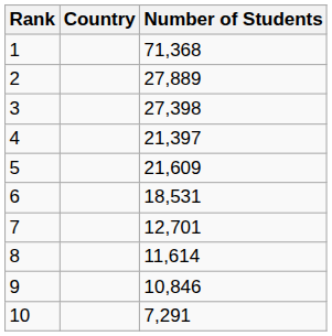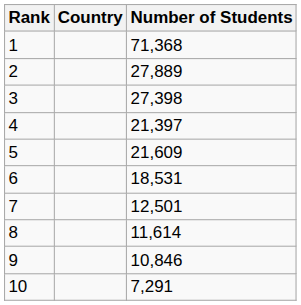 <table class="wikitable sortable">
 <tr>
 <th>Rank</th>
 <th>Country</th>
 <th>Number of Students</th>
 </tr>
 <tr>
 <td>1</td>
 <td></td>
 <td>71,368</td>
 </tr>
 <tr>
 <td>2</td>
 <td></td>
 <td>27,889</td>
 </tr>
 <tr>
 <td>3</td>
 <td></td>
 <td>27,398</td>
 </tr>
 <tr>
 <td>4</td>
 <td></td>
 <td>21,397</td>
 </tr>
 <tr>
 <td>5</td>
 <td></td>
 <td>21,609</td>
 </tr>
 <tr>
 <td>6</td>
 <td></td>
 <td>18,531</td>
 </tr>
 <tr>
 <td>7</td>
 <td></td>
-<td>12,701</td>
+<td>12,501</td>
 </tr>
 <tr>
 <td>8</td>
 <td></td>
 <td>11,614</td>
 </tr>
 <tr>
 <td>9</td>
 <td></td>
 <td>10,846</td>
 </tr>
 <tr>
 <td>10</td>
 <td></td>
 <td>7,291</td>
 </tr>
 </table>
